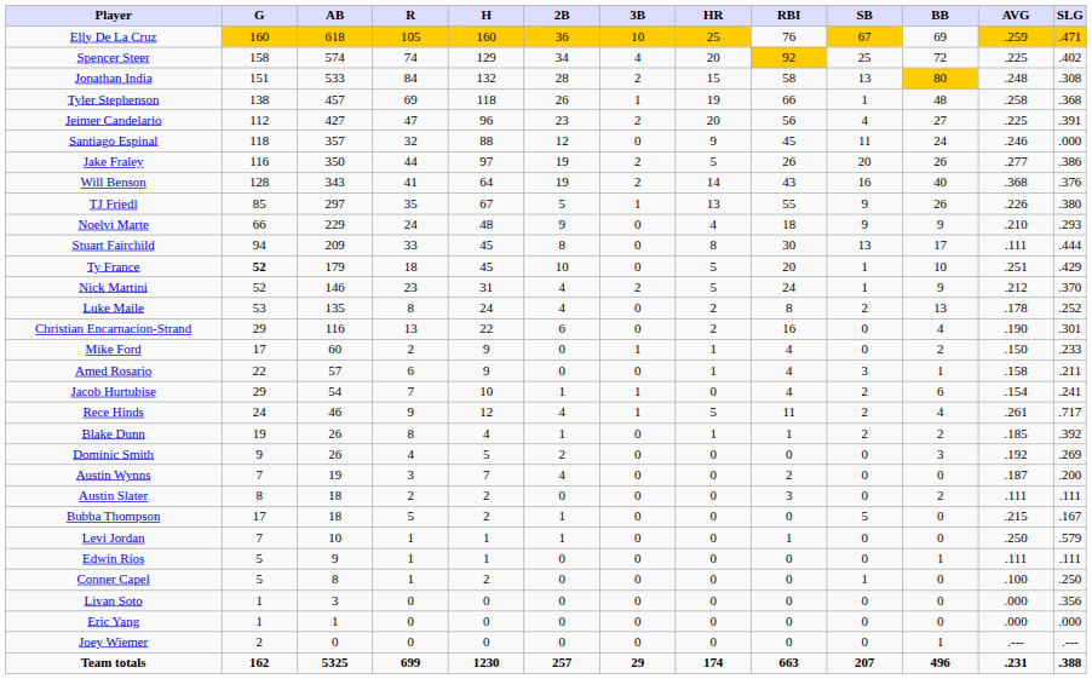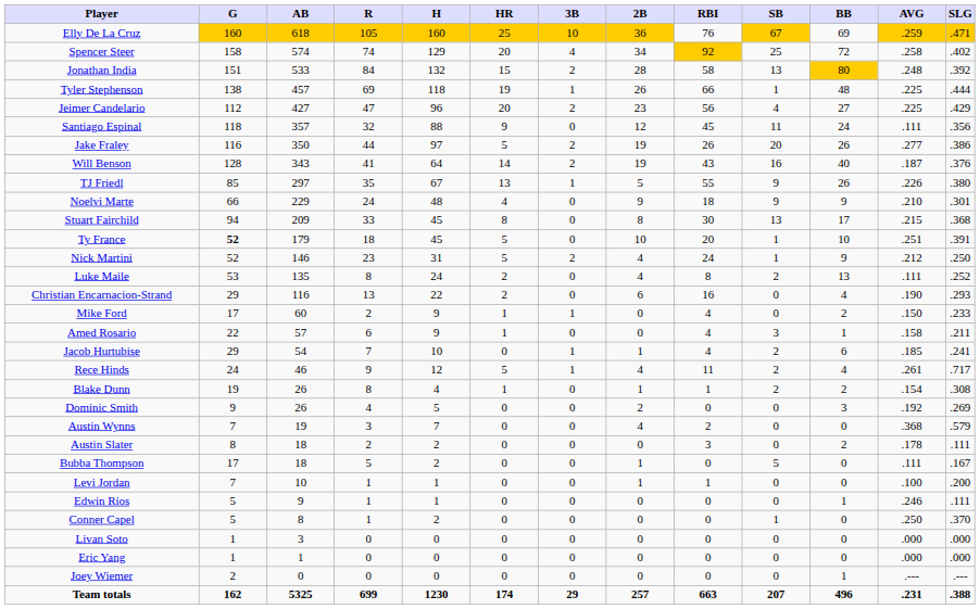 <table class="wikitable" style="text-align:center;">
 <tr>
 <th style="background:#ddf;width:20%;"><strong>Player</strong></th>
 <th style="background:#ddf;width:7%;"><strong>G</strong></th>
 <th style="background:#ddf;width:7%;"><strong>AB</strong></th>
 <th style="background:#ddf;width:7%;"><strong>R</strong></th>
 <th style="background:#ddf;width:7%;"><strong>H</strong></th>
+<th style="background:#ddf;width:7%;"><strong>HR</strong></th>
+<th style="background:#ddf;width:7%;"><strong>3B</strong></th>
 <th style="background:#ddf;width:7%;"><strong>2B</strong></th>
-<th style="background:#ddf;width:7%;"><strong>3B</strong></th>
-<th style="background:#ddf;width:7%;"><strong>HR</strong></th>
 <th style="background:#ddf;width:7%;"><strong>RBI</strong></th>
 <th style="background:#ddf;width:7%;"><strong>SB</strong></th>
 <th style="background:#ddf;width:7%;"><strong>BB</strong></th>
 <th style="background:#ddf;width:7%;"><strong>AVG</strong></th>
 <th style="background:#ddf;width:7%;"><strong>SLG</strong></th>
 </tr>
 <tr>
 <td><a href='#'>Elly De La Cruz</a></td>
 <td bgcolor=#ffcc00>160</td>
 <td bgcolor=#ffcc00>618</td>
 <td bgcolor=#ffcc00>105</td>
 <td bgcolor=#ffcc00>160</td>
+<td bgcolor=#ffcc00>25</td>
+<td bgcolor=#ffcc00>10</td>
 <td bgcolor=#ffcc00>36</td>
-<td bgcolor=#ffcc00>10</td>
-<td bgcolor=#ffcc00>25</td>
 <td>76</td>
 <td bgcolor=#ffcc00>67</td>
 <td>69</td>
 <td bgcolor=#ffcc00>.259</td>
 <td bgcolor=#ffcc00>.471</td>
 </tr>
 <tr>
 <td><a href='#'>Spencer Steer</a></td>
 <td>158</td>
 <td>574</td>
 <td>74</td>
 <td>129</td>
+<td>20</td>
+<td>4</td>
 <td>34</td>
-<td>4</td>
-<td>20</td>
 <td bgcolor=#ffcc00>92</td>
 <td>25</td>
 <td>72</td>
-<td>.225</td>
+<td>.258</td>
 <td>.402</td>
 </tr>
 <tr>
 <td><a href='#'>Jonathan India</a></td>
 <td>151</td>
 <td>533</td>
 <td>84</td>
 <td>132</td>
+<td>15</td>
+<td>2</td>
 <td>28</td>
-<td>2</td>
-<td>15</td>
 <td>58</td>
 <td>13</td>
 <td bgcolor=#ffcc00>80</td>
 <td>.248</td>
-<td>.308</td>
+<td>.392</td>
 </tr>
 <tr>
 <td><a href='#'>Tyler Stephenson</a></td>
 <td>138</td>
 <td>457</td>
 <td>69</td>
 <td>118</td>
+<td>19</td>
+<td>1</td>
 <td>26</td>
-<td>1</td>
-<td>19</td>
 <td>66</td>
 <td>1</td>
 <td>48</td>
-<td>.258</td>
-<td>.368</td>
+<td>.225</td>
+<td>.444</td>
 </tr>
 <tr>
 <td><a href='#'>Jeimer Candelario</a></td>
 <td>112</td>
 <td>427</td>
 <td>47</td>
 <td>96</td>
+<td>20</td>
+<td>2</td>
 <td>23</td>
-<td>2</td>
-<td>20</td>
 <td>56</td>
 <td>4</td>
 <td>27</td>
 <td>.225</td>
-<td>.391</td>
+<td>.429</td>
 </tr>
 <tr>
 <td><a href='#'>Santiago Espinal</a></td>
 <td>118</td>
 <td>357</td>
 <td>32</td>
 <td>88</td>
+<td>9</td>
+<td>0</td>
 <td>12</td>
-<td>0</td>
-<td>9</td>
 <td>45</td>
 <td>11</td>
 <td>24</td>
-<td>.246</td>
-<td>.000</td>
+<td>.111</td>
+<td>.356</td>
 </tr>
 <tr>
 <td><a href='#'>Jake Fraley</a></td>
 <td>116</td>
 <td>350</td>
 <td>44</td>
 <td>97</td>
+<td>5</td>
+<td>2</td>
 <td>19</td>
-<td>2</td>
-<td>5</td>
 <td>26</td>
 <td>20</td>
 <td>26</td>
 <td>.277</td>
 <td>.386</td>
 </tr>
 <tr>
 <td><a href='#'>Will Benson</a></td>
 <td>128</td>
 <td>343</td>
 <td>41</td>
 <td>64</td>
+<td>14</td>
+<td>2</td>
 <td>19</td>
-<td>2</td>
-<td>14</td>
 <td>43</td>
 <td>16</td>
 <td>40</td>
-<td>.368</td>
+<td>.187</td>
 <td>.376</td>
 </tr>
 <tr>
 <td><a href='#'>TJ Friedl</a></td>
 <td>85</td>
 <td>297</td>
 <td>35</td>
 <td>67</td>
+<td>13</td>
+<td>1</td>
 <td>5</td>
-<td>1</td>
-<td>13</td>
 <td>55</td>
 <td>9</td>
 <td>26</td>
 <td>.226</td>
 <td>.380</td>
 </tr>
 <tr>
 <td><a href='#'>Noelvi Marte</a></td>
 <td>66</td>
 <td>229</td>
 <td>24</td>
 <td>48</td>
+<td>4</td>
+<td>0</td>
 <td>9</td>
-<td>0</td>
-<td>4</td>
 <td>18</td>
 <td>9</td>
 <td>9</td>
 <td>.210</td>
-<td>.293</td>
+<td>.301</td>
 </tr>
 <tr>
 <td><a href='#'>Stuart Fairchild</a></td>
 <td>94</td>
 <td>209</td>
 <td>33</td>
 <td>45</td>
 <td>8</td>
 <td>0</td>
 <td>8</td>
 <td>30</td>
 <td>13</td>
 <td>17</td>
-<td>.111</td>
-<td>.444</td>
+<td>.215</td>
+<td>.368</td>
 </tr>
 <tr>
 <td><a href='#'>Ty France</a></td>
 <td><strong>52</strong></td>
 <td>179</td>
 <td>18</td>
 <td>45</td>
+<td>5</td>
+<td>0</td>
 <td>10</td>
-<td>0</td>
-<td>5</td>
 <td>20</td>
 <td>1</td>
 <td>10</td>
 <td>.251</td>
-<td>.429</td>
+<td>.391</td>
 </tr>
 <tr>
 <td><a href='#'>Nick Martini</a></td>
 <td>52</td>
 <td>146</td>
 <td>23</td>
 <td>31</td>
+<td>5</td>
+<td>2</td>
 <td>4</td>
-<td>2</td>
-<td>5</td>
 <td>24</td>
 <td>1</td>
 <td>9</td>
 <td>.212</td>
-<td>.370</td>
+<td>.250</td>
 </tr>
 <tr>
 <td><a href='#'>Luke Maile</a></td>
 <td>53</td>
 <td>135</td>
 <td>8</td>
 <td>24</td>
+<td>2</td>
+<td>0</td>
 <td>4</td>
-<td>0</td>
-<td>2</td>
 <td>8</td>
 <td>2</td>
 <td>13</td>
-<td>.178</td>
+<td>.111</td>
 <td>.252</td>
 </tr>
 <tr>
 <td><a href='#'>Christian Encarnacion-Strand</a></td>
 <td>29</td>
 <td>116</td>
 <td>13</td>
 <td>22</td>
+<td>2</td>
+<td>0</td>
 <td>6</td>
-<td>0</td>
-<td>2</td>
 <td>16</td>
 <td>0</td>
 <td>4</td>
 <td>.190</td>
-<td>.301</td>
+<td>.293</td>
 </tr>
 <tr>
 <td><a href='#'>Mike Ford</a></td>
 <td>17</td>
 <td>60</td>
 <td>2</td>
 <td>9</td>
-<td>0</td>
 <td>1</td>
 <td>1</td>
+<td>0</td>
 <td>4</td>
 <td>0</td>
 <td>2</td>
 <td>.150</td>
 <td>.233</td>
 </tr>
 <tr>
 <td><a href='#'>Amed Rosario</a></td>
 <td>22</td>
 <td>57</td>
 <td>6</td>
 <td>9</td>
+<td>1</td>
 <td>0</td>
 <td>0</td>
-<td>1</td>
 <td>4</td>
 <td>3</td>
 <td>1</td>
 <td>.158</td>
 <td>.211</td>
 </tr>
 <tr>
 <td><a href='#'>Jacob Hurtubise</a></td>
 <td>29</td>
 <td>54</td>
 <td>7</td>
 <td>10</td>
+<td>0</td>
 <td>1</td>
 <td>1</td>
-<td>0</td>
 <td>4</td>
 <td>2</td>
 <td>6</td>
-<td>.154</td>
+<td>.185</td>
 <td>.241</td>
 </tr>
 <tr>
 <td><a href='#'>Rece Hinds</a></td>
 <td>24</td>
 <td>46</td>
 <td>9</td>
 <td>12</td>
+<td>5</td>
+<td>1</td>
 <td>4</td>
-<td>1</td>
-<td>5</td>
 <td>11</td>
 <td>2</td>
 <td>4</td>
 <td>.261</td>
 <td>.717</td>
 </tr>
 <tr>
 <td><a href='#'>Blake Dunn</a></td>
 <td>19</td>
 <td>26</td>
 <td>8</td>
 <td>4</td>
 <td>1</td>
 <td>0</td>
 <td>1</td>
 <td>1</td>
 <td>2</td>
 <td>2</td>
-<td>.185</td>
-<td>.392</td>
+<td>.154</td>
+<td>.308</td>
 </tr>
 <tr>
 <td><a href='#'>Dominic Smith</a></td>
 <td>9</td>
 <td>26</td>
 <td>4</td>
 <td>5</td>
-<td>2</td>
 <td>0</td>
 <td>0</td>
+<td>2</td>
 <td>0</td>
 <td>0</td>
 <td>3</td>
 <td>.192</td>
 <td>.269</td>
 </tr>
 <tr>
 <td><a href='#'>Austin Wynns</a></td>
 <td>7</td>
 <td>19</td>
 <td>3</td>
 <td>7</td>
-<td>4</td>
 <td>0</td>
 <td>0</td>
+<td>4</td>
 <td>2</td>
 <td>0</td>
 <td>0</td>
-<td>.187</td>
-<td>.200</td>
+<td>.368</td>
+<td>.579</td>
 </tr>
 <tr>
 <td><a href='#'>Austin Slater</a></td>
 <td>8</td>
 <td>18</td>
 <td>2</td>
 <td>2</td>
 <td>0</td>
 <td>0</td>
 <td>0</td>
 <td>3</td>
 <td>0</td>
 <td>2</td>
-<td>.111</td>
+<td>.178</td>
 <td>.111</td>
 </tr>
 <tr>
 <td><a href='#'>Bubba Thompson</a></td>
 <td>17</td>
 <td>18</td>
 <td>5</td>
 <td>2</td>
-<td>1</td>
 <td>0</td>
 <td>0</td>
+<td>1</td>
 <td>0</td>
 <td>5</td>
 <td>0</td>
-<td>.215</td>
+<td>.111</td>
 <td>.167</td>
 </tr>
 <tr>
 <td><a href='#'>Levi Jordan</a></td>
 <td>7</td>
 <td>10</td>
 <td>1</td>
 <td>1</td>
+<td>0</td>
+<td>0</td>
+<td>1</td>
 <td>1</td>
 <td>0</td>
 <td>0</td>
-<td>1</td>
-<td>0</td>
-<td>0</td>
-<td>.250</td>
-<td>.579</td>
+<td>.100</td>
+<td>.200</td>
 </tr>
 <tr>
 <td><a href='#'>Edwin Ríos</a></td>
 <td>5</td>
 <td>9</td>
 <td>1</td>
 <td>1</td>
 <td>0</td>
 <td>0</td>
 <td>0</td>
 <td>0</td>
 <td>0</td>
 <td>1</td>
-<td>.111</td>
+<td>.246</td>
 <td>.111</td>
 </tr>
 <tr>
 <td><a href='#'>Conner Capel</a></td>
 <td>5</td>
 <td>8</td>
 <td>1</td>
 <td>2</td>
 <td>0</td>
 <td>0</td>
 <td>0</td>
 <td>0</td>
 <td>1</td>
 <td>0</td>
-<td>.100</td>
 <td>.250</td>
+<td>.370</td>
 </tr>
 <tr>
 <td><a href='#'>Livan Soto</a></td>
 <td>1</td>
 <td>3</td>
 <td>0</td>
 <td>0</td>
 <td>0</td>
 <td>0</td>
 <td>0</td>
 <td>0</td>
 <td>0</td>
 <td>0</td>
 <td>.000</td>
-<td>.356</td>
+<td>.000</td>
 </tr>
 <tr>
 <td><a href='#'>Eric Yang</a></td>
 <td>1</td>
 <td>1</td>
 <td>0</td>
 <td>0</td>
 <td>0</td>
 <td>0</td>
 <td>0</td>
 <td>0</td>
 <td>0</td>
 <td>0</td>
 <td>.000</td>
 <td>.000</td>
 </tr>
 <tr>
 <td><a href='#'>Joey Wiemer</a></td>
 <td>2</td>
 <td>0</td>
 <td>0</td>
 <td>0</td>
 <td>0</td>
 <td>0</td>
 <td>0</td>
 <td>0</td>
 <td>0</td>
 <td>1</td>
 <td>.---</td>
 <td>.---</td>
 </tr>
 <tr>
 <td><strong>Team totals</strong></td>
 <td><strong>162</strong></td>
 <td><strong>5325</strong></td>
 <td><strong>699</strong></td>
 <td><strong>1230</strong></td>
+<td><strong>174</strong></td>
+<td><strong>29</strong></td>
 <td><strong>257</strong></td>
-<td><strong>29</strong></td>
-<td><strong>174</strong></td>
 <td><strong>663</strong></td>
 <td><strong>207</strong></td>
 <td><strong>496</strong></td>
 <td><strong>.231</strong></td>
 <td><strong>.388</strong></td>
 </tr>
 </table>
